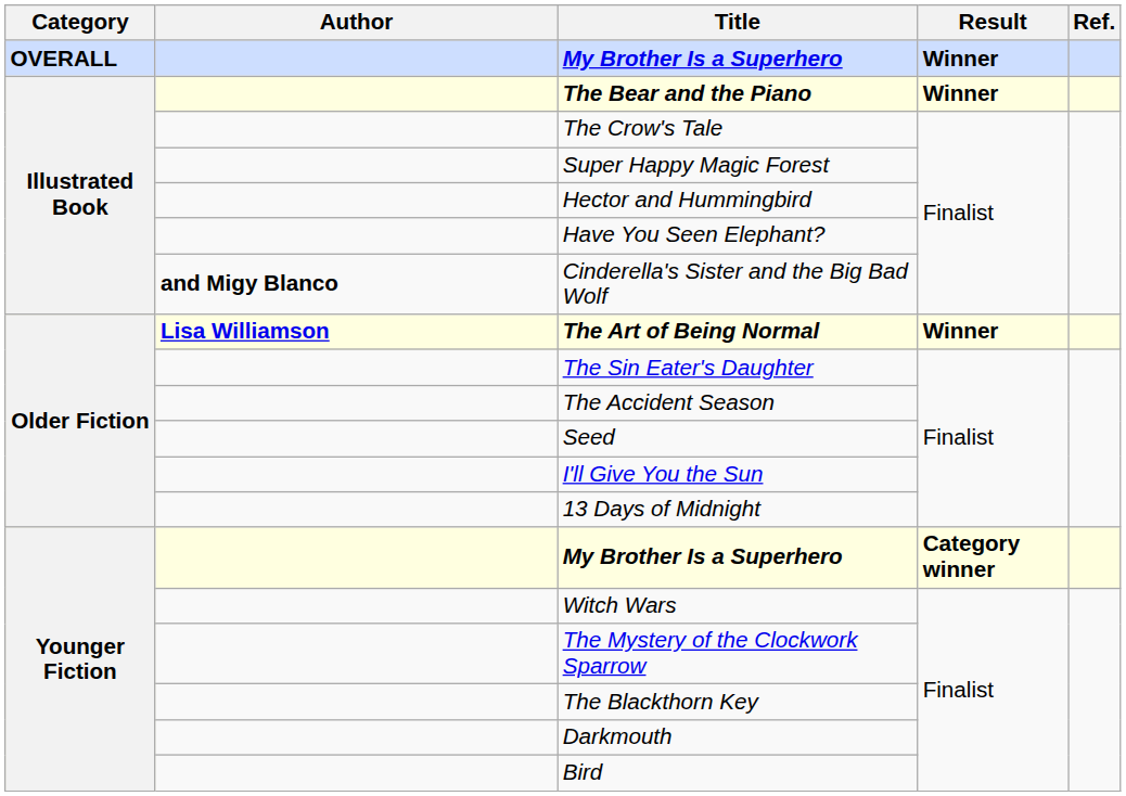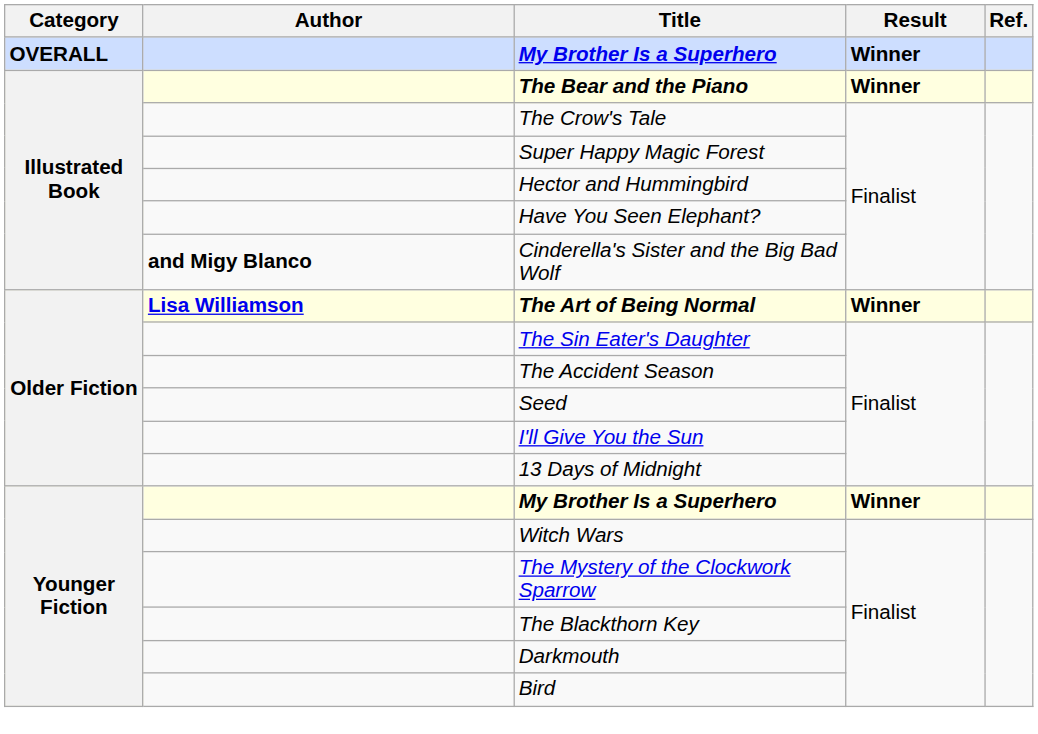 <table class="wikitable sortable">
 <tr>
 <th style="width:100px">Category</th>
 <th style="width:280px">Author</th>
 <th style="width:250px">Title</th>
 <th style="width:100px">Result</th>
 <th style="width:20px">Ref.</th>
 </tr>
 <tr style="background:#cddeff">
 <td><strong>OVERALL</strong></td>
 <td><strong></strong></td>
 <td><strong><em><a href='#'>My Brother Is a Superhero</a></em></strong></td>
 <td><strong>Winner</strong></td>
 <td></td>
 </tr>
 <tr style="background:lightyellow;">
 <th rowspan="6">Illustrated Book</th>
 <td><strong></strong></td>
 <td><strong><em>The Bear and the Piano</em></strong></td>
 <td><strong>Winner</strong></td>
 <td></td>
 </tr>
 <tr>
 <td></td>
 <td><em>The Crow's Tale</em></td>
 <td rowspan="5">Finalist</td>
 <td rowspan="5"></td>
 </tr>
 <tr>
 <td></td>
 <td><em>Super Happy Magic Forest</em></td>
 </tr>
 <tr>
 <td></td>
 <td><em>Hector and Hummingbird</em></td>
 </tr>
 <tr>
 <td></td>
 <td><em>Have You Seen Elephant?</em></td>
 </tr>
 <tr>
 <td><strong> and Migy Blanco</strong></td>
 <td><em>Cinderella's Sister and the Big Bad Wolf</em></td>
 </tr>
 <tr style="background:lightyellow;">
 <th rowspan="6">Older Fiction</th>
 <td><strong><a href='#'>Lisa Williamson</a></strong></td>
 <td><strong><em>The Art of Being Normal</em></strong></td>
 <td><strong>Winner</strong></td>
 <td></td>
 </tr>
 <tr>
 <td></td>
 <td><em><a href='#'>The Sin Eater's Daughter</a></em></td>
 <td rowspan="5">Finalist</td>
 <td rowspan="5"></td>
 </tr>
 <tr>
 <td></td>
 <td><em>The Accident Season</em></td>
 </tr>
 <tr>
 <td></td>
 <td><em>Seed</em></td>
 </tr>
 <tr>
 <td></td>
 <td><em><a href='#'>I'll Give You the Sun</a></em></td>
 </tr>
 <tr>
 <td></td>
 <td><em>13 Days of Midnight</em></td>
 </tr>
 <tr style="background:lightyellow;">
 <th rowspan="6"><strong>Younger Fiction</strong></th>
 <td><strong></strong></td>
 <td><strong><em>My Brother Is a Superhero</em></strong></td>
-<td><strong>Category winner</strong></td>
+<td><strong>Winner</strong></td>
 <td></td>
 </tr>
 <tr>
 <td></td>
 <td><em>Witch Wars</em></td>
 <td rowspan="5">Finalist</td>
 <td rowspan="5"></td>
 </tr>
 <tr>
 <td></td>
 <td><em><a href='#'>The Mystery of the Clockwork Sparrow</a></em></td>
 </tr>
 <tr>
 <td></td>
 <td><em>The Blackthorn Key</em></td>
 </tr>
 <tr>
 <td></td>
 <td><em>Darkmouth</em></td>
 </tr>
 <tr>
 <td></td>
 <td><em>Bird</em></td>
 </tr>
 </table>
